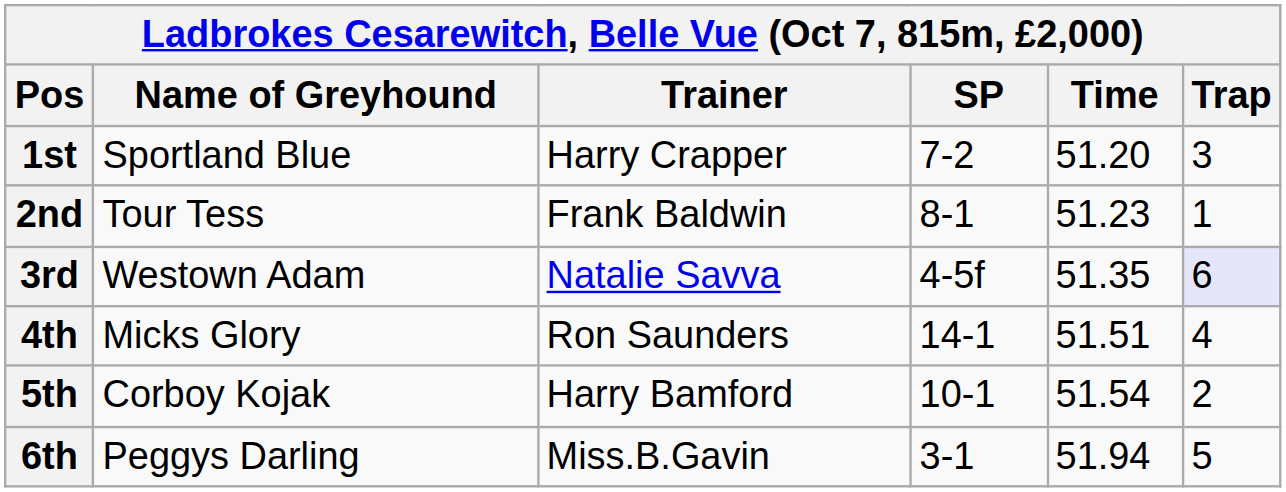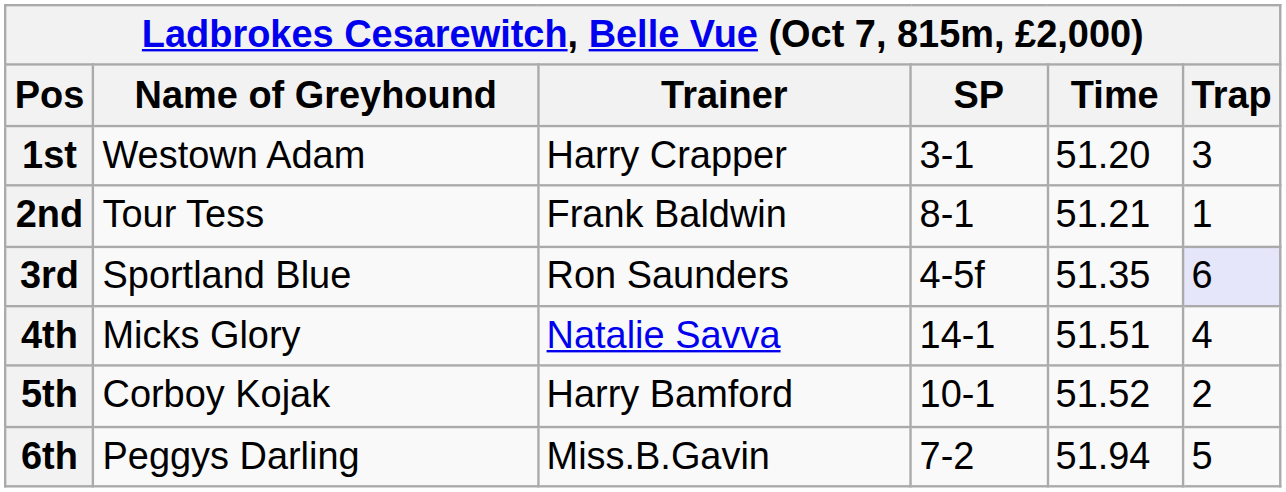 <table class="wikitable">
 <tr>
 <th colspan="6"><a href='#'>Ladbrokes Cesarewitch</a>, <a href='#'>Belle Vue</a> (Oct 7, 815m, £2,000)</th>
 </tr>
 <tr>
 <th width=30>Pos</th>
 <th width=180>Name of Greyhound</th>
 <th width=150>Trainer</th>
 <th width=50>SP</th>
 <th width=50>Time</th>
 <th width=30>Trap</th>
 </tr>
 <tr>
 <th>1st</th>
-<td>Sportland Blue</td>
+<td>Westown Adam</td>
 <td>Harry Crapper</td>
-<td>7-2</td>
+<td>3-1</td>
 <td>51.20</td>
 <td>3</td>
 </tr>
 <tr>
 <th>2nd</th>
 <td>Tour Tess</td>
 <td>Frank Baldwin</td>
 <td>8-1</td>
-<td>51.23</td>
+<td>51.21</td>
 <td>1</td>
 </tr>
 <tr>
 <th>3rd</th>
-<td>Westown Adam</td>
-<td><a href='#'>Natalie Savva</a></td>
+<td>Sportland Blue</td>
+<td>Ron Saunders</td>
 <td>4-5f</td>
 <td>51.35</td>
 <td style="background: lavender;">6</td>
 </tr>
 <tr>
 <th>4th</th>
 <td>Micks Glory</td>
-<td>Ron Saunders</td>
+<td><a href='#'>Natalie Savva</a></td>
 <td>14-1</td>
 <td>51.51</td>
 <td>4</td>
 </tr>
 <tr>
 <th>5th</th>
 <td>Corboy Kojak</td>
 <td>Harry Bamford</td>
 <td>10-1</td>
-<td>51.54</td>
+<td>51.52</td>
 <td>2</td>
 </tr>
 <tr>
 <th>6th</th>
 <td>Peggys Darling</td>
 <td>Miss.B.Gavin</td>
-<td>3-1</td>
+<td>7-2</td>
 <td>51.94</td>
 <td>5</td>
 </tr>
 </table>
